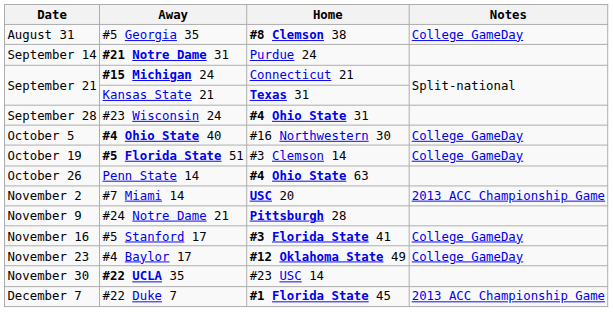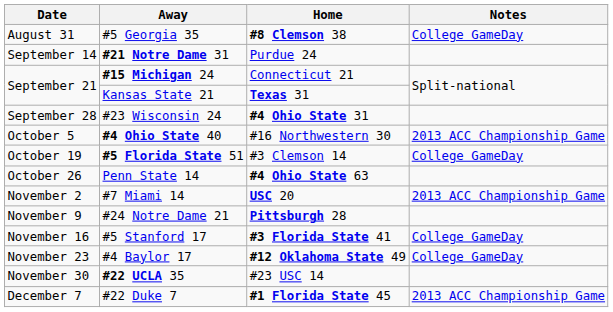 <table class="wikitable sortable">
 <tr>
 <th>Date</th>
 <th>Away</th>
 <th>Home</th>
 <th>Notes</th>
 </tr>
 <tr>
 <td>August 31</td>
 <td>#5 <a href='#'>Georgia</a> 35</td>
 <td><strong>#8 <a href='#'>Clemson</a></strong> 38</td>
 <td><a href='#'>College GameDay</a></td>
 </tr>
 <tr>
 <td>September 14</td>
 <td><strong>#21 <a href='#'>Notre Dame</a></strong> 31</td>
 <td><a href='#'>Purdue</a> 24</td>
 <td></td>
 </tr>
 <tr>
 <td rowspan="2">September 21</td>
 <td><strong>#15 <a href='#'>Michigan</a></strong> 24</td>
 <td><a href='#'>Connecticut</a> 21</td>
 <td rowspan=2>Split-national</td>
 </tr>
 <tr>
 <td><a href='#'>Kansas State</a> 21</td>
 <td><strong><a href='#'>Texas</a></strong> 31</td>
 </tr>
 <tr>
 <td>September 28</td>
 <td>#23 <a href='#'>Wisconsin</a> 24</td>
 <td><strong>#4 <a href='#'>Ohio State</a></strong> 31</td>
 <td></td>
 </tr>
 <tr>
 <td>October 5</td>
 <td><strong>#4 <a href='#'>Ohio State</a></strong> 40</td>
 <td>#16 <a href='#'>Northwestern</a> 30</td>
-<td><a href='#'>College GameDay</a></td>
+<td><a href='#'>2013 ACC Championship Game</a></td>
 </tr>
 <tr>
 <td>October 19</td>
 <td><strong>#5 <a href='#'>Florida State</a></strong> 51</td>
 <td>#3 <a href='#'>Clemson</a> 14</td>
 <td><a href='#'>College GameDay</a></td>
 </tr>
 <tr>
 <td>October 26</td>
 <td><a href='#'>Penn State</a> 14</td>
 <td><strong>#4 <a href='#'>Ohio State</a></strong> 63</td>
 <td></td>
 </tr>
 <tr>
 <td>November 2</td>
 <td>#7 <a href='#'>Miami</a> 14</td>
 <td><strong><a href='#'>USC</a></strong> 20</td>
 <td><a href='#'>2013 ACC Championship Game</a></td>
 </tr>
 <tr>
 <td>November 9</td>
 <td>#24 <a href='#'>Notre Dame</a> 21</td>
 <td><strong><a href='#'>Pittsburgh</a></strong> 28</td>
 <td></td>
 </tr>
 <tr>
 <td>November 16</td>
 <td>#5 <a href='#'>Stanford</a> 17</td>
 <td><strong>#3 <a href='#'>Florida State</a></strong> 41</td>
 <td><a href='#'>College GameDay</a></td>
 </tr>
 <tr>
 <td>November 23</td>
 <td>#4 <a href='#'>Baylor</a> 17</td>
 <td><strong>#12 <a href='#'>Oklahoma State</a></strong> 49</td>
 <td><a href='#'>College GameDay</a></td>
 </tr>
 <tr>
 <td>November 30</td>
 <td><strong>#22 <a href='#'>UCLA</a></strong> 35</td>
 <td>#23 <a href='#'>USC</a> 14</td>
 <td></td>
 </tr>
 <tr>
 <td>December 7</td>
 <td>#22 <a href='#'>Duke</a> 7</td>
 <td><strong>#1 <a href='#'>Florida State</a></strong> 45</td>
 <td><a href='#'>2013 ACC Championship Game</a></td>
 </tr>
 </table>
